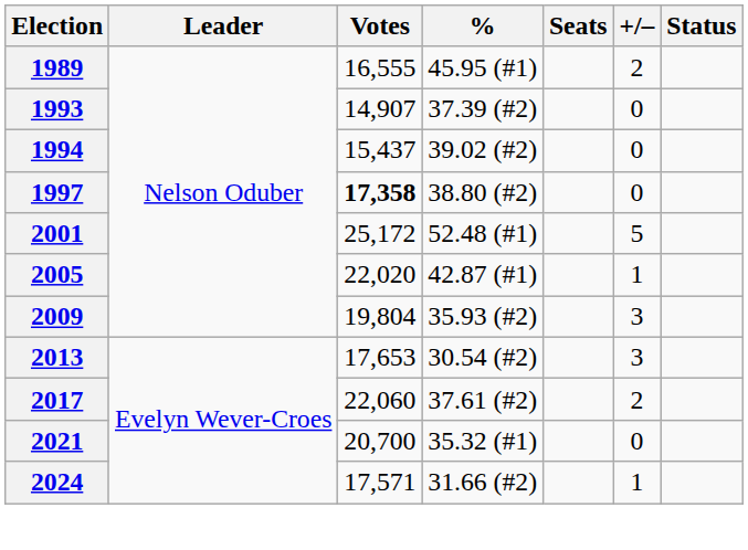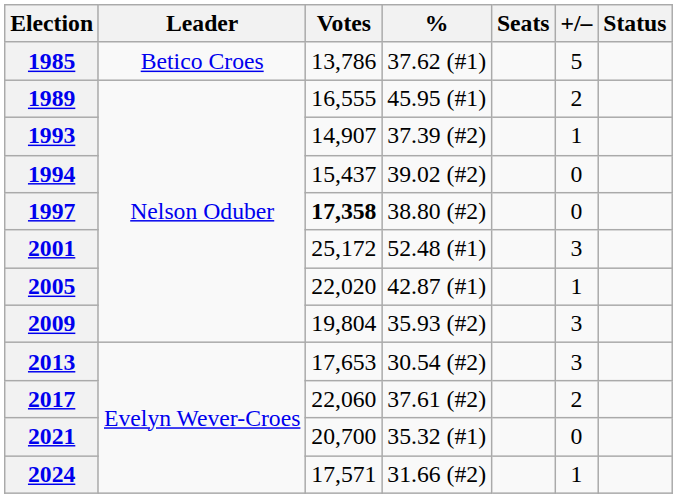 <table class=wikitable style=text-align:center>
 <tr>
 <th>Election</th>
 <th>Leader</th>
 <th>Votes</th>
 <th>%</th>
 <th>Seats</th>
 <th>+/–</th>
 <th>Status</th>
+</tr>
+<tr>
+<th><a href='#'>1985</a></th>
+<td><a href='#'>Betico Croes</a></td>
+<td>13,786</td>
+<td>37.62 (#1)</td>
+<td></td>
+<td> 5</td>
+<td></td>
 </tr>
 <tr>
 <th><a href='#'>1989</a></th>
 <td rowspan=7><a href='#'>Nelson Oduber</a></td>
 <td>16,555</td>
 <td>45.95 (#1)</td>
 <td></td>
 <td> 2</td>
 <td></td>
 </tr>
 <tr>
 <th><a href='#'>1993</a></th>
 <td>14,907</td>
 <td>37.39 (#2)</td>
 <td></td>
-<td> 0</td>
+<td> 1</td>
 <td></td>
 </tr>
 <tr>
 <th><a href='#'>1994</a></th>
 <td>15,437</td>
 <td>39.02 (#2)</td>
 <td></td>
 <td> 0</td>
 <td></td>
 </tr>
 <tr>
 <th><a href='#'>1997</a></th>
 <td><strong>17,358</strong></td>
 <td>38.80 (#2)</td>
 <td></td>
 <td> 0</td>
 <td></td>
 </tr>
 <tr>
 <th><a href='#'>2001</a></th>
 <td>25,172</td>
 <td>52.48 (#1)</td>
 <td></td>
-<td> 5</td>
+<td> 3</td>
 <td></td>
 </tr>
 <tr>
 <th><a href='#'>2005</a></th>
 <td>22,020</td>
 <td>42.87 (#1)</td>
 <td></td>
 <td> 1</td>
 <td></td>
 </tr>
 <tr>
 <th><a href='#'>2009</a></th>
 <td>19,804</td>
 <td>35.93 (#2)</td>
 <td></td>
 <td> 3</td>
 <td></td>
 </tr>
 <tr>
 <th><a href='#'>2013</a></th>
 <td rowspan=4><a href='#'>Evelyn Wever-Croes</a></td>
 <td>17,653</td>
 <td>30.54 (#2)</td>
 <td></td>
 <td> 3</td>
 <td></td>
 </tr>
 <tr>
 <th><a href='#'>2017</a></th>
 <td>22,060</td>
 <td>37.61 (#2)</td>
 <td></td>
 <td> 2</td>
 <td></td>
 </tr>
 <tr>
 <th><a href='#'>2021</a></th>
 <td>20,700</td>
 <td>35.32 (#1)</td>
 <td></td>
 <td> 0</td>
 <td></td>
 </tr>
 <tr>
 <th><a href='#'>2024</a></th>
 <td>17,571</td>
 <td>31.66 (#2)</td>
 <td></td>
 <td> 1</td>
 <td></td>
 </tr>
 </table>
